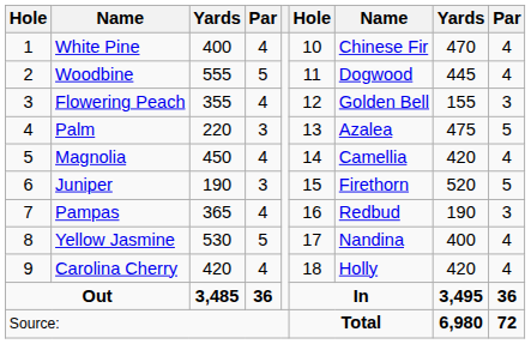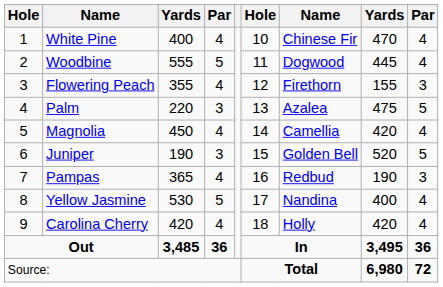 <table class=wikitable style="text-align: center">
 <tr>
 <th>Hole</th>
 <th>Name</th>
 <th>Yards</th>
 <th>Par</th>
 <th></th>
 <th>Hole</th>
 <th>Name</th>
 <th>Yards</th>
 <th>Par</th>
 </tr>
 <tr>
 <td>1</td>
 <td align=left><a href='#'>White Pine</a></td>
 <td>400</td>
 <td>4</td>
 <td rowspan=10></td>
 <td>10</td>
 <td align=left><a href='#'>Chinese Fir</a></td>
 <td>470</td>
 <td>4</td>
 </tr>
 <tr>
 <td>2</td>
 <td align=left><a href='#'>Woodbine</a></td>
 <td>555</td>
 <td>5</td>
 <td>11</td>
 <td align=left><a href='#'>Dogwood</a></td>
 <td>445</td>
 <td>4</td>
 </tr>
 <tr>
 <td>3</td>
 <td align=left><a href='#'>Flowering Peach</a></td>
 <td>355</td>
 <td>4</td>
 <td>12</td>
-<td align=left><a href='#'>Golden Bell</a></td>
+<td align=left><a href='#'>Firethorn</a></td>
 <td>155</td>
 <td>3</td>
 </tr>
 <tr>
 <td>4</td>
 <td align=left><a href='#'>Palm</a></td>
 <td>220</td>
 <td>3</td>
 <td>13</td>
 <td align=left><a href='#'>Azalea</a></td>
 <td>475</td>
 <td>5</td>
 </tr>
 <tr>
 <td>5</td>
 <td align=left><a href='#'>Magnolia</a></td>
 <td>450</td>
 <td>4</td>
 <td>14</td>
 <td align=left><a href='#'>Camellia</a></td>
 <td>420</td>
 <td>4</td>
 </tr>
 <tr>
 <td>6</td>
 <td align=left><a href='#'>Juniper</a></td>
 <td>190</td>
 <td>3</td>
 <td>15</td>
-<td align=left><a href='#'>Firethorn</a></td>
+<td align=left><a href='#'>Golden Bell</a></td>
 <td>520</td>
 <td>5</td>
 </tr>
 <tr>
 <td>7</td>
 <td align=left><a href='#'>Pampas</a></td>
 <td>365</td>
 <td>4</td>
 <td>16</td>
 <td align=left><a href='#'>Redbud</a></td>
 <td>190</td>
 <td>3</td>
 </tr>
 <tr>
 <td>8</td>
 <td align=left><a href='#'>Yellow Jasmine</a></td>
 <td>530</td>
 <td>5</td>
 <td>17</td>
 <td align=left><a href='#'>Nandina</a></td>
 <td>400</td>
 <td>4</td>
 </tr>
 <tr>
 <td>9</td>
 <td align=left><a href='#'>Carolina Cherry</a></td>
 <td>420</td>
 <td>4</td>
 <td>18</td>
 <td align=left><a href='#'>Holly</a></td>
 <td>420</td>
 <td>4</td>
 </tr>
 <tr>
 <td colspan=2><strong>Out</strong></td>
 <td><strong>3,485</strong></td>
 <td><strong>36</strong></td>
 <td colspan=2><strong>In</strong></td>
 <td><strong>3,495</strong></td>
 <td><strong>36</strong></td>
 </tr>
 <tr>
 <td colspan=5 align=left><small>Source:</small></td>
 <td colspan=2><strong>Total</strong></td>
 <td><strong>6,980</strong></td>
 <td><strong>72</strong></td>
 </tr>
 </table>
